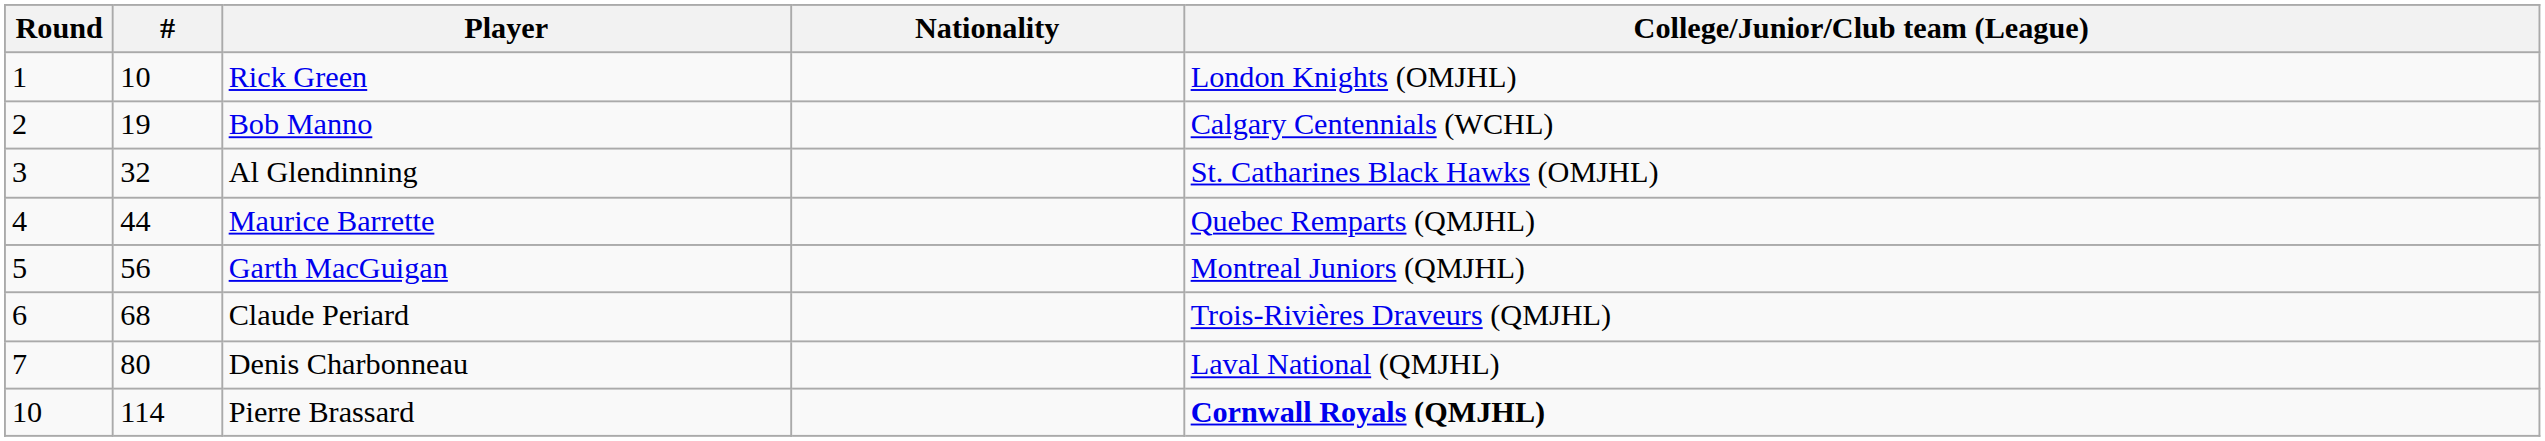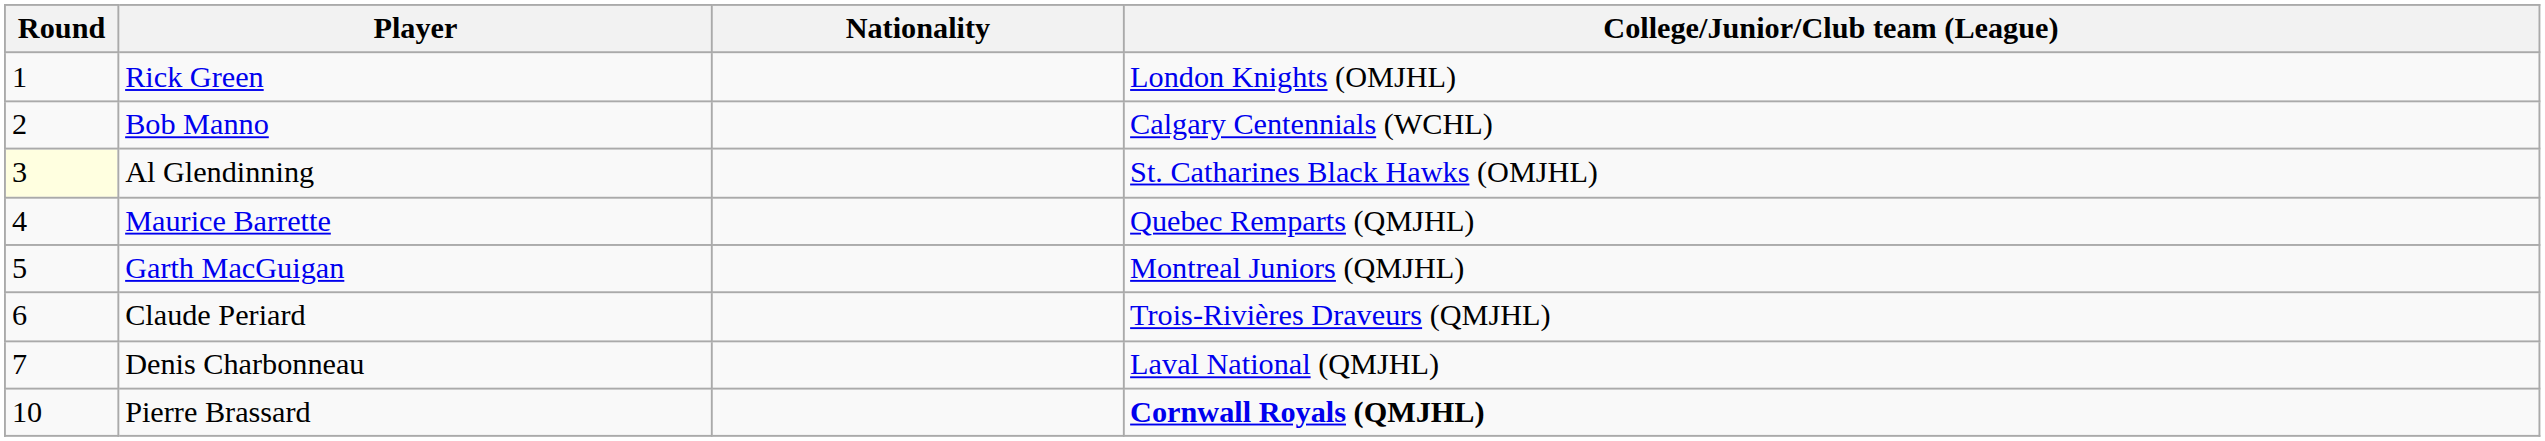 <table class="wikitable">
 <tr align="center">
 <th bgcolor="#DDDDFF" width="4.0%">Round</th>
-<th bgcolor="#DDDDFF" width="4.0%">#</th>
 <th bgcolor="#DDDDFF" width="21.0%">Player</th>
 <th bgcolor="#DDDDFF" width="14.5%">Nationality</th>
 <th bgcolor="#DDDDFF" width="50.0%">College/Junior/Club team (League)</th>
 </tr>
 <tr>
 <td>1</td>
-<td>10</td>
 <td><a href='#'>Rick Green</a></td>
 <td></td>
 <td><a href='#'>London Knights</a> (OMJHL)</td>
 </tr>
 <tr>
 <td>2</td>
-<td>19</td>
 <td><a href='#'>Bob Manno</a></td>
 <td></td>
 <td><a href='#'>Calgary Centennials</a> (WCHL)</td>
 </tr>
 <tr>
-<td>3</td>
-<td>32</td>
+<td style="background: lightyellow;">3</td>
 <td>Al Glendinning</td>
 <td></td>
 <td><a href='#'>St. Catharines Black Hawks</a> (OMJHL)</td>
 </tr>
 <tr>
 <td>4</td>
-<td>44</td>
 <td><a href='#'>Maurice Barrette</a></td>
 <td></td>
 <td><a href='#'>Quebec Remparts</a> (QMJHL)</td>
 </tr>
 <tr>
 <td>5</td>
-<td>56</td>
 <td><a href='#'>Garth MacGuigan</a></td>
 <td></td>
 <td><a href='#'>Montreal Juniors</a> (QMJHL)</td>
 </tr>
 <tr>
 <td>6</td>
-<td>68</td>
 <td>Claude Periard</td>
 <td></td>
 <td><a href='#'>Trois-Rivières Draveurs</a> (QMJHL)</td>
 </tr>
 <tr>
 <td>7</td>
-<td>80</td>
 <td>Denis Charbonneau</td>
 <td></td>
 <td><a href='#'>Laval National</a> (QMJHL)</td>
 </tr>
 <tr>
 <td>10</td>
-<td>114</td>
 <td>Pierre Brassard</td>
 <td></td>
 <td><strong><a href='#'>Cornwall Royals</a> (QMJHL)</strong></td>
 </tr>
 </table>
